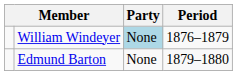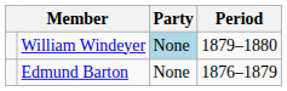 <table class="wikitable">
 <tr>
 <th colspan="2">Member</th>
 <th>Party</th>
 <th>Period</th>
 </tr>
 <tr>
 <td> </td>
 <td><a href='#'>William Windeyer</a></td>
 <td style="background: lightblue;">None</td>
-<td>1876–1879</td>
+<td>1879–1880</td>
 </tr>
 <tr>
 <td> </td>
 <td><a href='#'>Edmund Barton</a></td>
 <td>None</td>
-<td>1879–1880</td>
+<td>1876–1879</td>
 </tr>
 </table>
